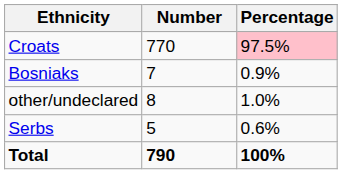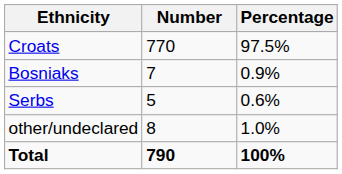 <table class="wikitable">
 <tr>
 <th width="100px">Ethnicity</th>
 <th width="80px">Number</th>
 <th width="80px">Percentage</th>
 </tr>
 <tr>
 <td><a href='#'>Croats</a></td>
 <td>770</td>
-<td style="background: pink;">97.5%</td>
+<td>97.5%</td>
 </tr>
 <tr>
 <td><a href='#'>Bosniaks</a></td>
 <td>7</td>
 <td>0.9%</td>
 </tr>
 <tr>
+<td><a href='#'>Serbs</a></td>
+<td>5</td>
+<td>0.6%</td>
+</tr>
+<tr>
 <td>other/undeclared</td>
 <td>8</td>
 <td>1.0%</td>
-</tr>
-<tr>
-<td><a href='#'>Serbs</a></td>
-<td>5</td>
-<td>0.6%</td>
 </tr>
 <tr>
 <td><strong>Total</strong></td>
 <td><strong>790</strong></td>
 <td><strong>100%</strong></td>
 </tr>
 </table>
